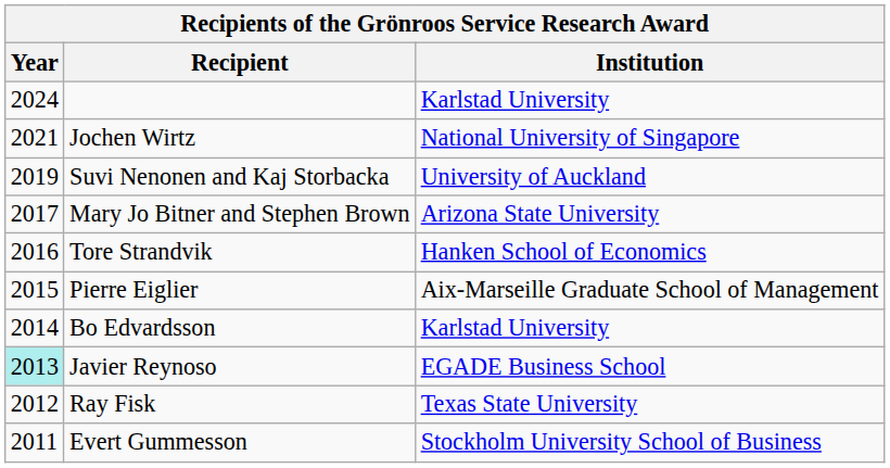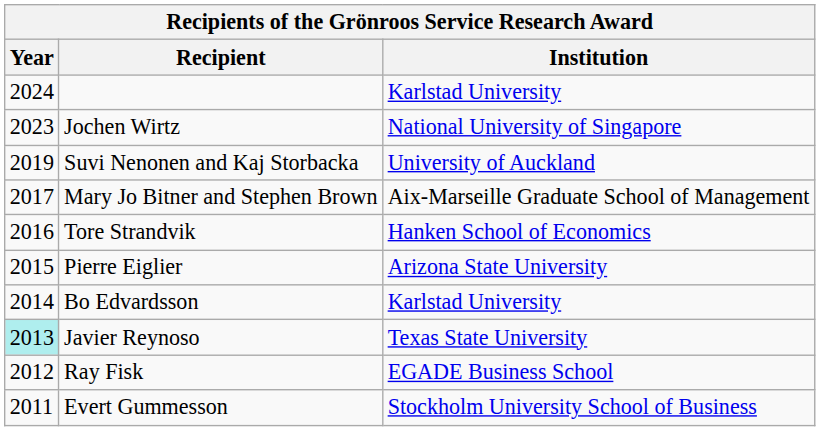 <table class="wikitable">
 <tr>
 <th colspan="3">Recipients of the Grönroos Service Research Award</th>
 </tr>
 <tr>
 <th>Year</th>
 <th>Recipient</th>
 <th>Institution</th>
 </tr>
 <tr>
 <td>2024</td>
 <td></td>
 <td><a href='#'>Karlstad University</a></td>
 </tr>
 <tr>
-<td>2021</td>
+<td>2023</td>
 <td>Jochen Wirtz</td>
 <td><a href='#'>National University of Singapore</a></td>
 </tr>
 <tr>
 <td>2019</td>
 <td>Suvi Nenonen and Kaj Storbacka</td>
 <td><a href='#'>University of Auckland</a></td>
 </tr>
 <tr>
 <td>2017</td>
 <td>Mary Jo Bitner and Stephen Brown</td>
-<td><a href='#'>Arizona State University</a></td>
+<td>Aix-Marseille Graduate School of Management</td>
 </tr>
 <tr>
 <td>2016</td>
 <td>Tore Strandvik</td>
 <td><a href='#'>Hanken School of Economics</a></td>
 </tr>
 <tr>
 <td>2015</td>
 <td>Pierre Eiglier</td>
-<td>Aix-Marseille Graduate School of Management</td>
+<td><a href='#'>Arizona State University</a></td>
 </tr>
 <tr>
 <td>2014</td>
 <td>Bo Edvardsson</td>
 <td><a href='#'>Karlstad University</a></td>
 </tr>
 <tr>
 <td style="background: paleturquoise;">2013</td>
 <td>Javier Reynoso</td>
-<td><a href='#'>EGADE Business School</a></td>
+<td><a href='#'>Texas State University</a></td>
 </tr>
 <tr>
 <td>2012</td>
 <td>Ray Fisk</td>
-<td><a href='#'>Texas State University</a></td>
+<td><a href='#'>EGADE Business School</a></td>
 </tr>
 <tr>
 <td>2011</td>
 <td>Evert Gummesson</td>
 <td><a href='#'>Stockholm University School of Business</a></td>
 </tr>
 </table>
